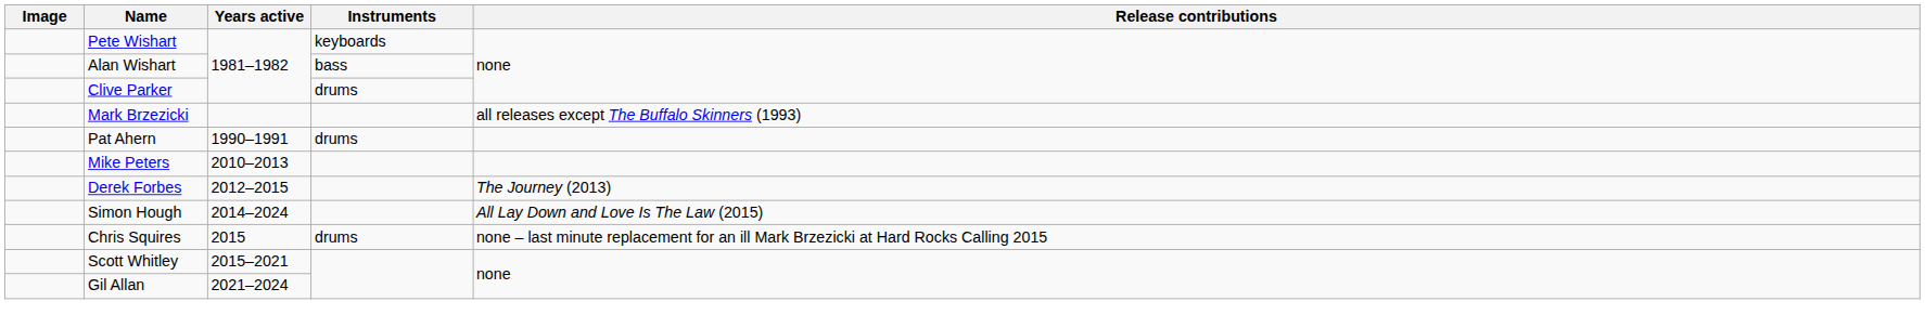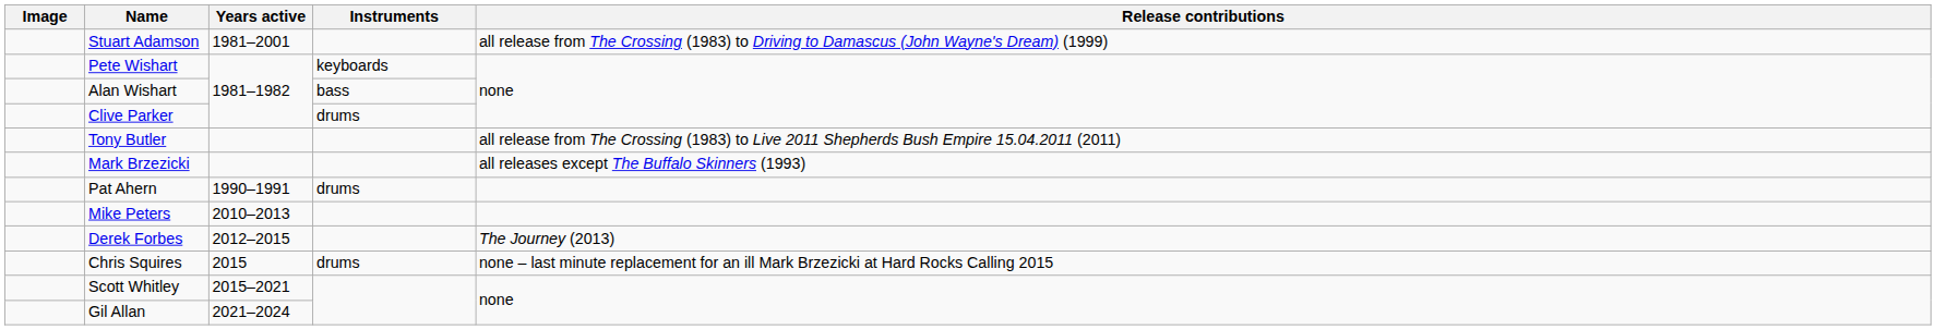 <table class="wikitable" width="100%" border="1">
 <tr>
 <th width="75">Image</th>
 <th width="120">Name</th>
 <th width="100">Years active</th>
 <th width="160">Instruments</th>
 <th>Release contributions</th>
+</tr>
+<tr>
+<td></td>
+<td><a href='#'>Stuart Adamson</a></td>
+<td>1981–2001 </td>
+<td></td>
+<td>all release from <em><a href='#'>The Crossing</a></em> (1983) to <em><a href='#'>Driving to Damascus (John Wayne's Dream)</a></em> (1999)</td>
 </tr>
 <tr>
 <td></td>
 <td><a href='#'>Pete Wishart</a></td>
 <td rowspan="3">1981–1982</td>
 <td>keyboards</td>
 <td rowspan="3">none</td>
 </tr>
 <tr>
 <td></td>
 <td>Alan Wishart</td>
 <td>bass</td>
 </tr>
 <tr>
 <td></td>
 <td><a href='#'>Clive Parker</a></td>
 <td>drums</td>
+</tr>
+<tr>
+<td></td>
+<td><a href='#'>Tony Butler</a></td>
+<td></td>
+<td></td>
+<td>all release from <em>The Crossing</em> (1983) to <em>Live 2011 Shepherds Bush Empire 15.04.2011</em> (2011)</td>
 </tr>
 <tr>
 <td></td>
 <td><a href='#'>Mark Brzezicki</a></td>
 <td></td>
 <td></td>
 <td>all releases except <em><a href='#'>The Buffalo Skinners</a></em> (1993)</td>
 </tr>
 <tr>
 <td></td>
 <td>Pat Ahern</td>
 <td>1990–1991</td>
 <td>drums</td>
 <td></td>
 </tr>
 <tr>
 <td></td>
 <td><a href='#'>Mike Peters</a></td>
 <td>2010–2013 </td>
 <td></td>
 <td></td>
 </tr>
 <tr>
 <td></td>
 <td><a href='#'>Derek Forbes</a></td>
 <td>2012–2015</td>
 <td></td>
 <td><em>The Journey</em> (2013)</td>
 </tr>
 <tr>
 <td></td>
-<td>Simon Hough</td>
-<td>2014–2024</td>
-<td></td>
-<td><em>All Lay Down and Love Is The Law</em> (2015)</td>
-</tr>
-<tr>
-<td></td>
 <td>Chris Squires</td>
 <td>2015 </td>
 <td>drums</td>
 <td>none – last minute replacement for an ill Mark Brzezicki at Hard Rocks Calling 2015</td>
 </tr>
 <tr>
 <td></td>
 <td>Scott Whitley</td>
 <td>2015–2021</td>
 <td rowspan="2"></td>
 <td rowspan="2">none</td>
 </tr>
 <tr>
 <td></td>
 <td>Gil Allan</td>
 <td>2021–2024</td>
 </tr>
 </table>
